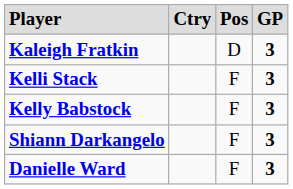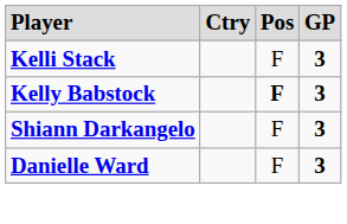 <table class="wikitable">
 <tr align="center" style="font-weight:bold; background-color:#dddddd;" |>
 <td align="left">Player</td>
 <td>Ctry</td>
 <td>Pos</td>
 <td>GP</td>
-</tr>
-<tr align="center">
-<td align="left"><strong><a href='#'>Kaleigh Fratkin</a></strong></td>
-<td></td>
-<td>D</td>
-<td><strong>3</strong></td>
 </tr>
 <tr align="center">
 <td align="left"><strong><a href='#'>Kelli Stack</a></strong></td>
 <td></td>
 <td>F</td>
 <td><strong>3</strong></td>
 </tr>
 <tr align="center">
 <td align="left"><strong><a href='#'>Kelly Babstock</a></strong></td>
 <td></td>
-<td>F</td>
+<td><strong>F</strong></td>
 <td><strong>3</strong></td>
 </tr>
 <tr align="center">
 <td align="left"><strong><a href='#'>Shiann Darkangelo</a></strong></td>
 <td></td>
 <td>F</td>
 <td><strong>3</strong></td>
 </tr>
 <tr align="center">
 <td align="left"><strong><a href='#'>Danielle Ward</a></strong></td>
 <td></td>
 <td>F</td>
 <td><strong>3</strong></td>
 </tr>
 </table>
